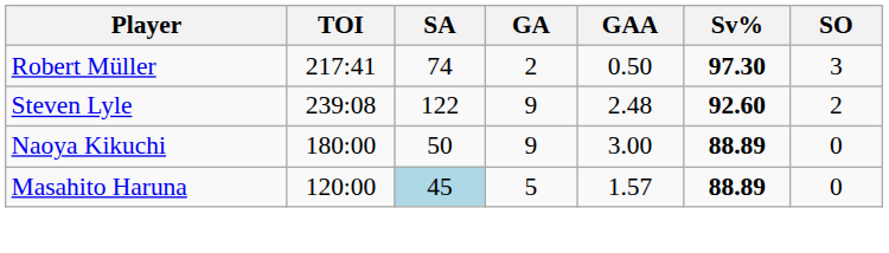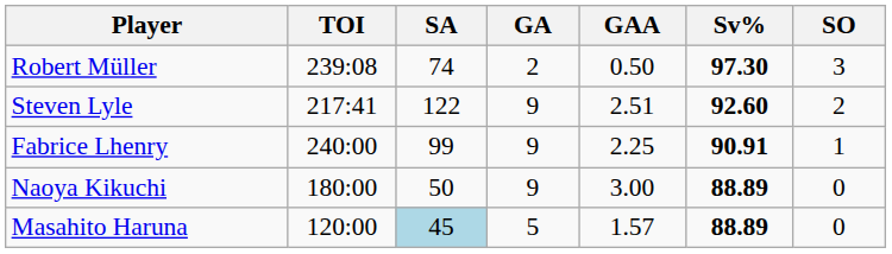 <table class="wikitable sortable" style="text-align:center;">
 <tr>
 <th width="170px">Player</th>
 <th width="60px">TOI</th>
 <th width="50px">SA</th>
 <th width="50px">GA</th>
 <th width="60px">GAA</th>
 <th width="60px">Sv%</th>
 <th width="50px">SO</th>
 </tr>
 <tr>
 <td style="text-align:left;"> <a href='#'>Robert Müller</a></td>
-<td>217:41</td>
+<td>239:08</td>
 <td>74</td>
 <td>2</td>
 <td>0.50</td>
 <td><strong>97.30</strong></td>
 <td>3</td>
 </tr>
 <tr>
 <td style="text-align:left;"> <a href='#'>Steven Lyle</a></td>
-<td>239:08</td>
+<td>217:41</td>
 <td>122</td>
 <td>9</td>
-<td>2.48</td>
+<td>2.51</td>
 <td><strong>92.60</strong></td>
 <td>2</td>
+</tr>
+<tr>
+<td style="text-align:left;"> <a href='#'>Fabrice Lhenry</a></td>
+<td>240:00</td>
+<td>99</td>
+<td>9</td>
+<td>2.25</td>
+<td><strong>90.91</strong></td>
+<td>1</td>
 </tr>
 <tr>
 <td style="text-align:left;"> <a href='#'>Naoya Kikuchi</a></td>
 <td>180:00</td>
 <td>50</td>
 <td>9</td>
 <td>3.00</td>
 <td><strong>88.89</strong></td>
 <td>0</td>
 </tr>
 <tr>
 <td style="text-align:left;"> <a href='#'>Masahito Haruna</a></td>
 <td>120:00</td>
 <td style="background: lightblue;">45</td>
 <td>5</td>
 <td>1.57</td>
 <td><strong>88.89</strong></td>
 <td>0</td>
 </tr>
 </table>
